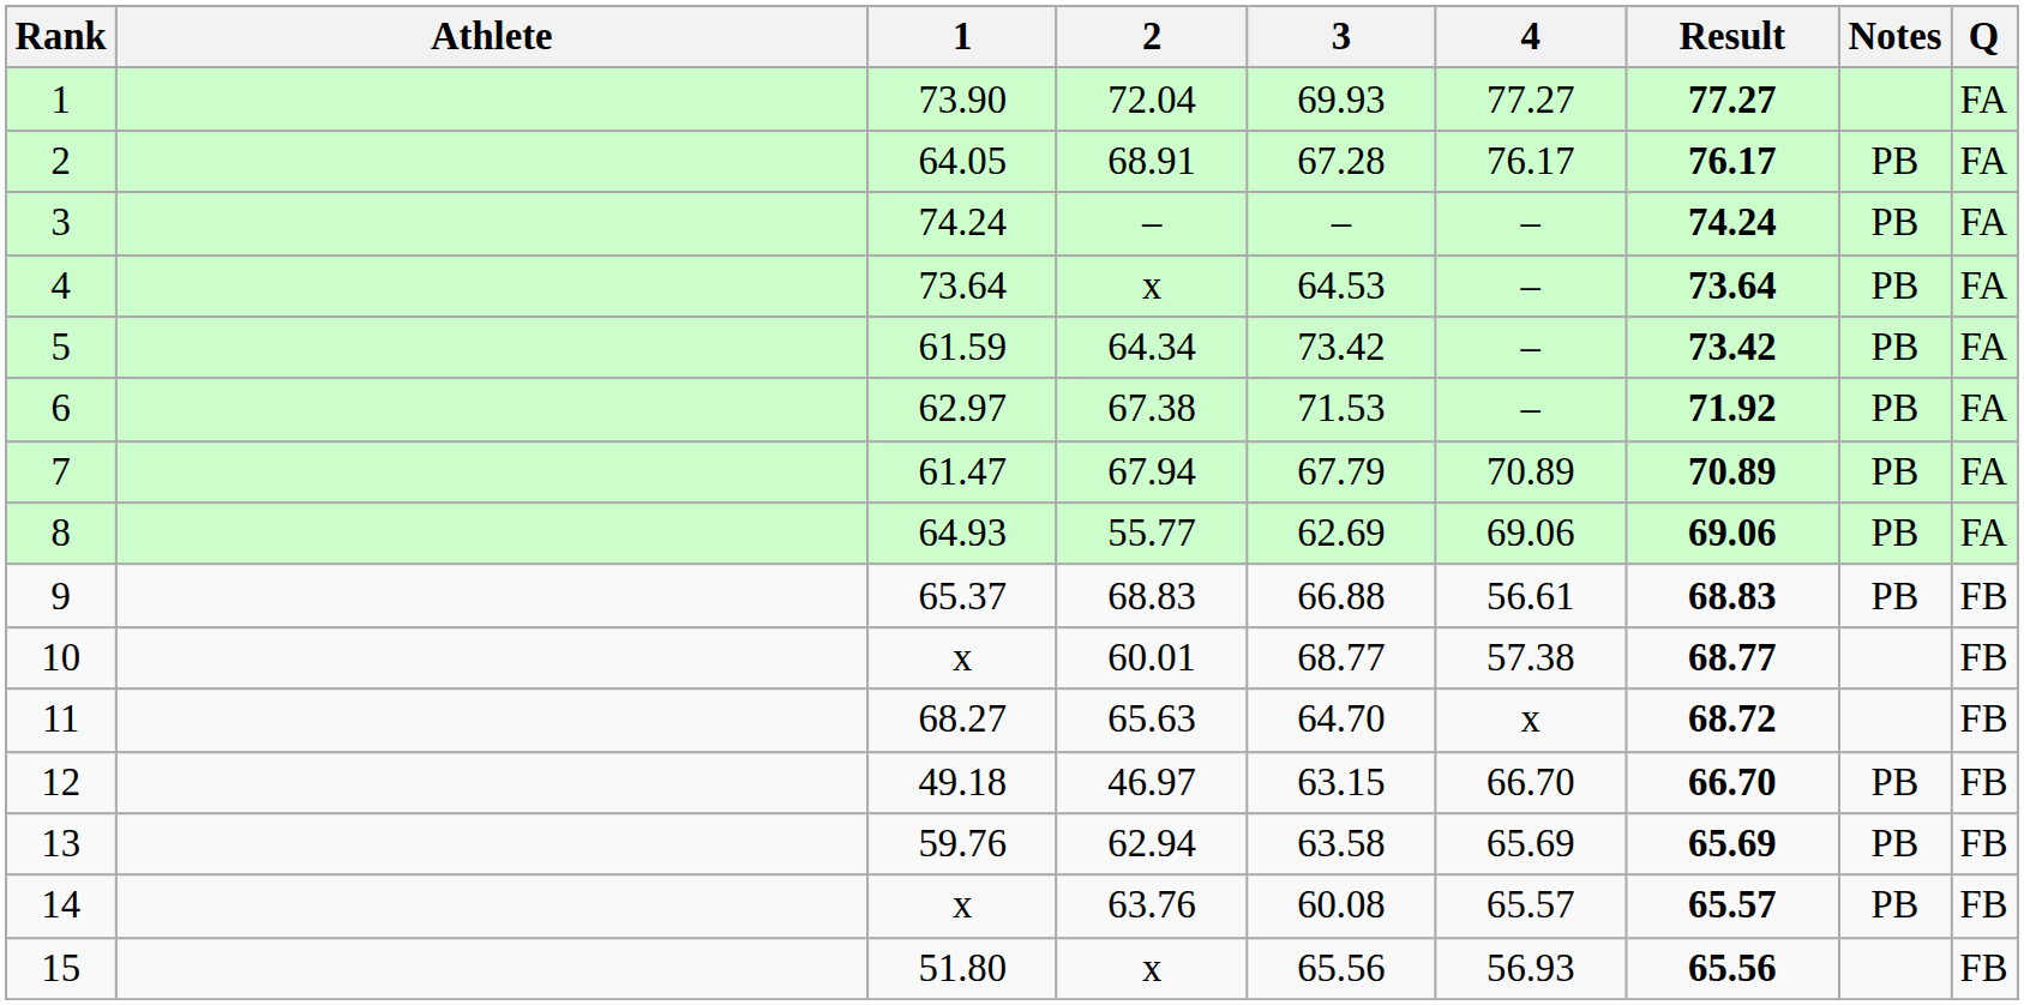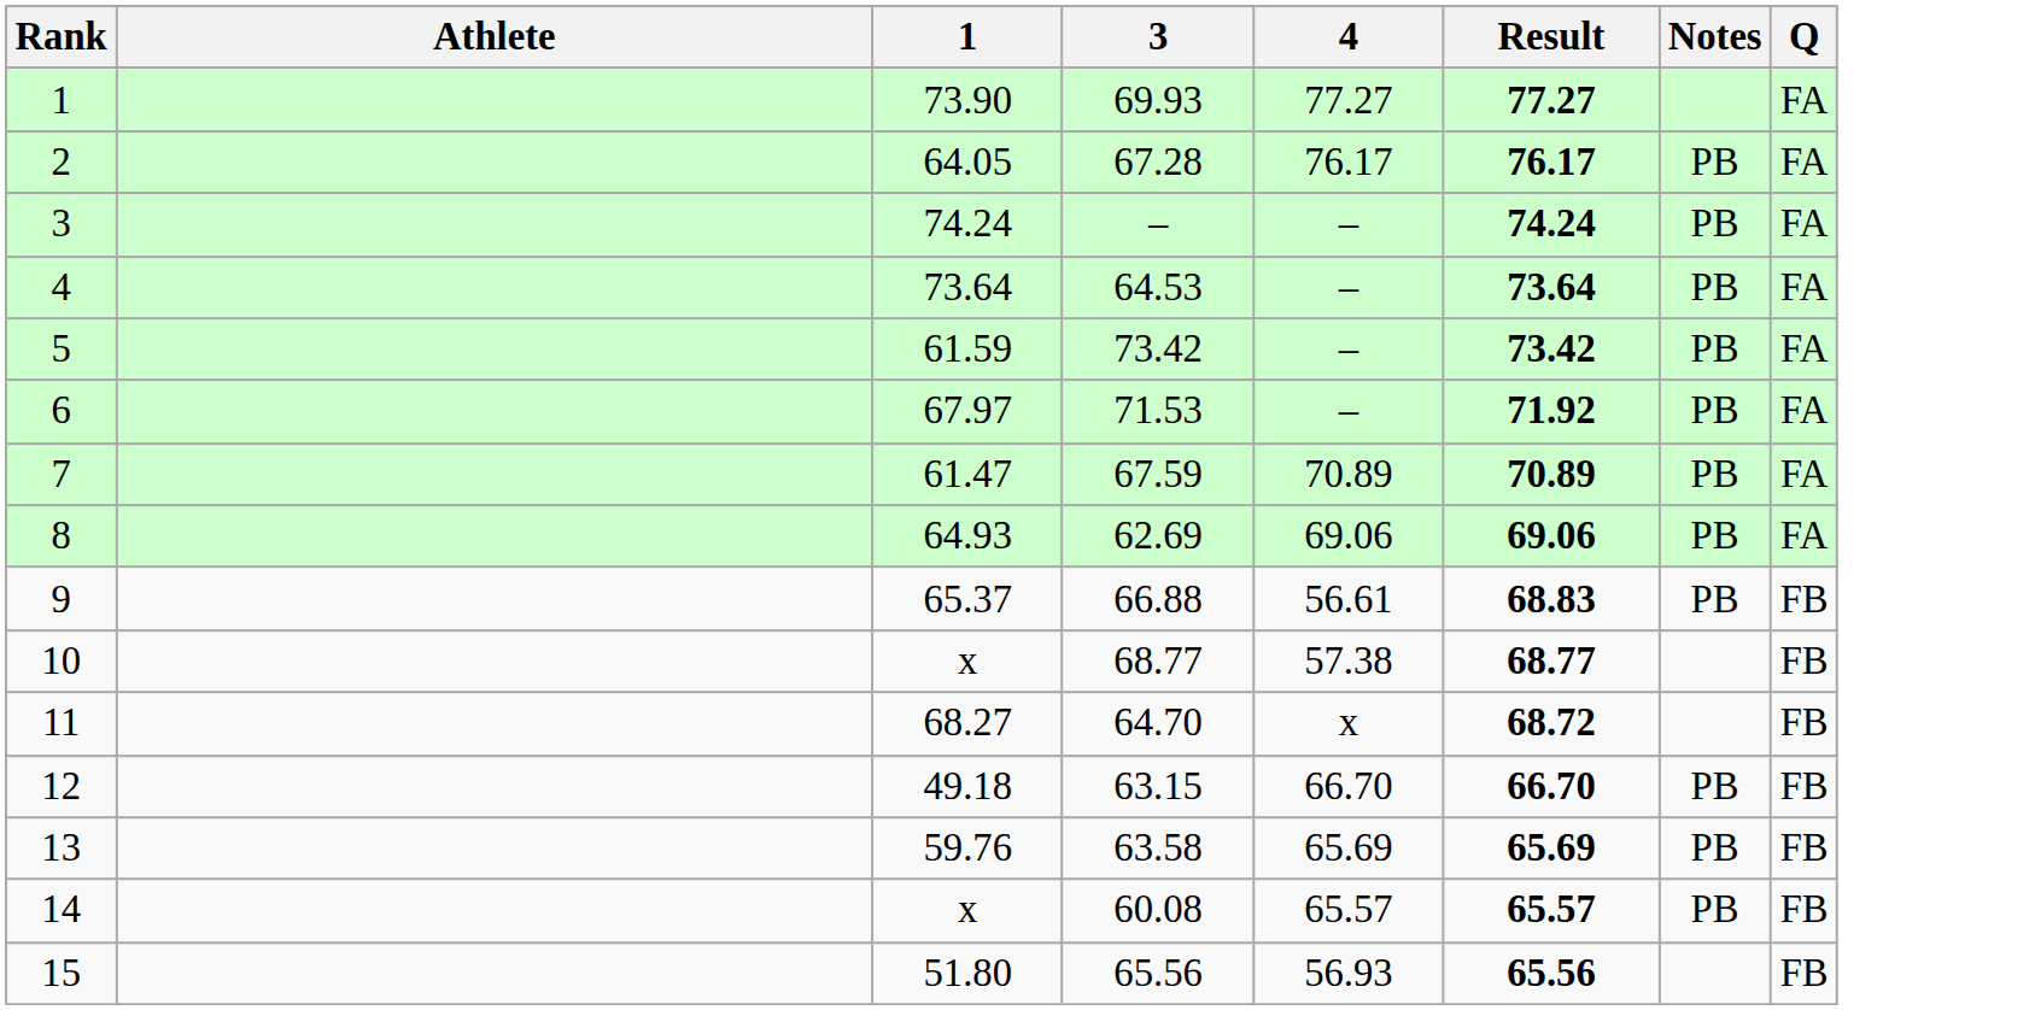 <table class="wikitable sortable" style="text-align:center">
 <tr>
 <th>Rank</th>
 <th width=300>Athlete</th>
 <th width=70>1</th>
-<th width=70>2</th>
 <th width=70>3</th>
 <th width=70>4</th>
 <th width=80>Result</th>
 <th>Notes</th>
 <th>Q</th>
 </tr>
 <tr bgcolor=ccffcc>
 <td>1</td>
 <td align=left></td>
 <td>73.90</td>
-<td>72.04</td>
 <td>69.93</td>
 <td>77.27</td>
 <td><strong>77.27</strong></td>
 <td></td>
 <td>FA</td>
 </tr>
 <tr bgcolor=ccffcc>
 <td>2</td>
 <td align=left></td>
 <td>64.05</td>
-<td>68.91</td>
 <td>67.28</td>
 <td>76.17</td>
 <td><strong>76.17</strong></td>
 <td>PB</td>
 <td>FA</td>
 </tr>
 <tr bgcolor=ccffcc>
 <td>3</td>
 <td align=left></td>
 <td>74.24</td>
 <td>–</td>
 <td>–</td>
-<td>–</td>
 <td><strong>74.24</strong></td>
 <td>PB</td>
 <td>FA</td>
 </tr>
 <tr bgcolor=ccffcc>
 <td>4</td>
 <td align=left></td>
 <td>73.64</td>
-<td>x</td>
 <td>64.53</td>
 <td>–</td>
 <td><strong>73.64</strong></td>
 <td>PB</td>
 <td>FA</td>
 </tr>
 <tr bgcolor=ccffcc>
 <td>5</td>
 <td align=left></td>
 <td>61.59</td>
-<td>64.34</td>
 <td>73.42</td>
 <td>–</td>
 <td><strong>73.42</strong></td>
 <td>PB</td>
 <td>FA</td>
 </tr>
 <tr bgcolor=ccffcc>
 <td>6</td>
 <td align=left></td>
-<td>62.97</td>
-<td>67.38</td>
+<td>67.97</td>
 <td>71.53</td>
 <td>–</td>
 <td><strong>71.92</strong></td>
 <td>PB</td>
 <td>FA</td>
 </tr>
 <tr bgcolor=ccffcc>
 <td>7</td>
 <td align=left></td>
 <td>61.47</td>
-<td>67.94</td>
-<td>67.79</td>
+<td>67.59</td>
 <td>70.89</td>
 <td><strong>70.89</strong></td>
 <td>PB</td>
 <td>FA</td>
 </tr>
 <tr bgcolor=ccffcc>
 <td>8</td>
 <td align=left></td>
 <td>64.93</td>
-<td>55.77</td>
 <td>62.69</td>
 <td>69.06</td>
 <td><strong>69.06</strong></td>
 <td>PB</td>
 <td>FA</td>
 </tr>
 <tr>
 <td>9</td>
 <td align=left></td>
 <td>65.37</td>
-<td>68.83</td>
 <td>66.88</td>
 <td>56.61</td>
 <td><strong>68.83</strong></td>
 <td>PB</td>
 <td>FB</td>
 </tr>
 <tr>
 <td>10</td>
 <td align=left></td>
 <td>x</td>
-<td>60.01</td>
 <td>68.77</td>
 <td>57.38</td>
 <td><strong>68.77</strong></td>
 <td></td>
 <td>FB</td>
 </tr>
 <tr>
 <td>11</td>
 <td align=left></td>
 <td>68.27</td>
-<td>65.63</td>
 <td>64.70</td>
 <td>x</td>
 <td><strong>68.72</strong></td>
 <td></td>
 <td>FB</td>
 </tr>
 <tr>
 <td>12</td>
 <td align=left></td>
 <td>49.18</td>
-<td>46.97</td>
 <td>63.15</td>
 <td>66.70</td>
 <td><strong>66.70</strong></td>
 <td>PB</td>
 <td>FB</td>
 </tr>
 <tr>
 <td>13</td>
 <td align=left></td>
 <td>59.76</td>
-<td>62.94</td>
 <td>63.58</td>
 <td>65.69</td>
 <td><strong>65.69</strong></td>
 <td>PB</td>
 <td>FB</td>
 </tr>
 <tr>
 <td>14</td>
 <td align=left></td>
 <td>x</td>
-<td>63.76</td>
 <td>60.08</td>
 <td>65.57</td>
 <td><strong>65.57</strong></td>
 <td>PB</td>
 <td>FB</td>
 </tr>
 <tr>
 <td>15</td>
 <td align=left></td>
 <td>51.80</td>
-<td>x</td>
 <td>65.56</td>
 <td>56.93</td>
 <td><strong>65.56</strong></td>
 <td></td>
 <td>FB</td>
 </tr>
 </table>
